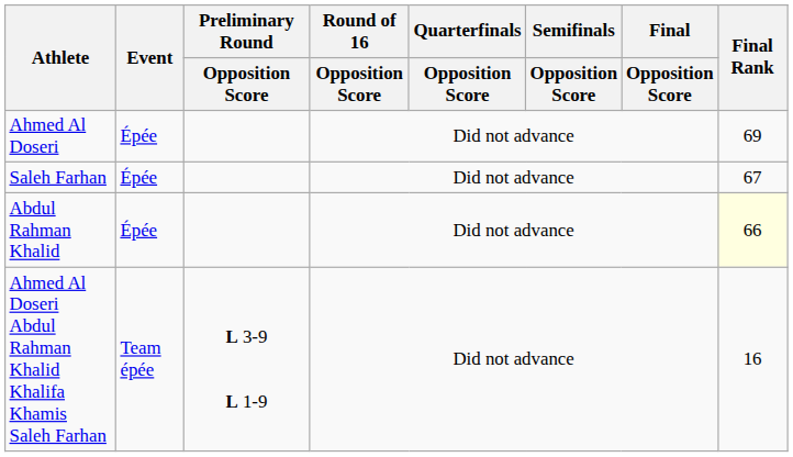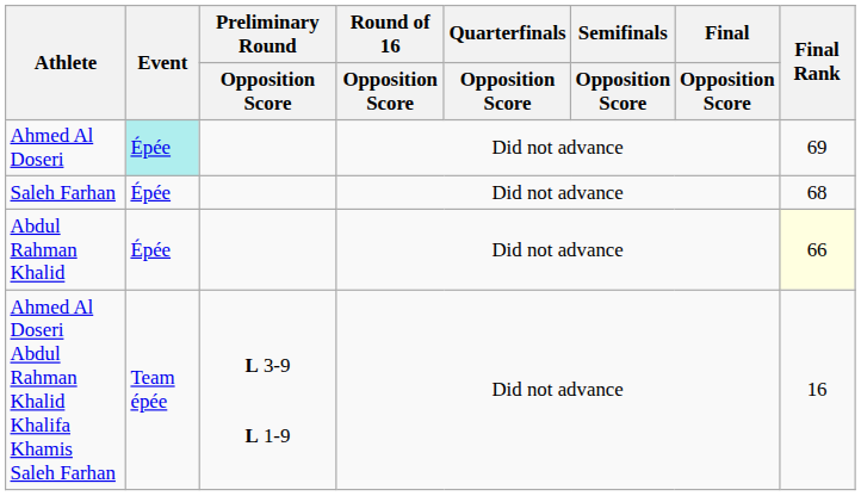 <table class="wikitable" style="font-size:90%;">
 <tr>
 <th rowspan="2">Athlete</th>
 <th rowspan="2">Event</th>
 <th>Preliminary Round</th>
 <th>Round of 16</th>
 <th>Quarterfinals</th>
 <th>Semifinals</th>
 <th>Final</th>
 <th rowspan="2">Final Rank</th>
 </tr>
 <tr>
 <th>Opposition<br>Score</th>
 <th>Opposition<br>Score</th>
 <th>Opposition<br>Score</th>
 <th>Opposition<br>Score</th>
 <th>Opposition<br>Score</th>
 </tr>
 <tr>
 <td><a href='#'>Ahmed Al Doseri</a></td>
-<td><a href='#'>Épée</a></td>
+<td style="background: paleturquoise;"><a href='#'>Épée</a></td>
 <td></td>
 <td colspan="4" align=center>Did not advance</td>
 <td align=center>69</td>
 </tr>
 <tr>
 <td><a href='#'>Saleh Farhan</a></td>
 <td><a href='#'>Épée</a></td>
 <td></td>
 <td colspan="4" align=center>Did not advance</td>
-<td align=center>67</td>
+<td align=center>68</td>
 </tr>
 <tr>
 <td><a href='#'>Abdul Rahman Khalid</a></td>
 <td><a href='#'>Épée</a></td>
 <td></td>
 <td colspan="4" align=center>Did not advance</td>
 <td align=center style="background: lightyellow;">66</td>
 </tr>
 <tr>
 <td><a href='#'>Ahmed Al Doseri</a> <br> <a href='#'>Abdul Rahman Khalid</a><br><a href='#'>Khalifa Khamis</a><br><a href='#'>Saleh Farhan</a></td>
 <td><a href='#'>Team épée</a></td>
 <td align=center> <br> <strong>L</strong> 3-9<br><br> <br> <strong>L</strong> 1-9</td>
 <td colspan="4" align=center>Did not advance</td>
 <td align=center>16</td>
 </tr>
 </table>
